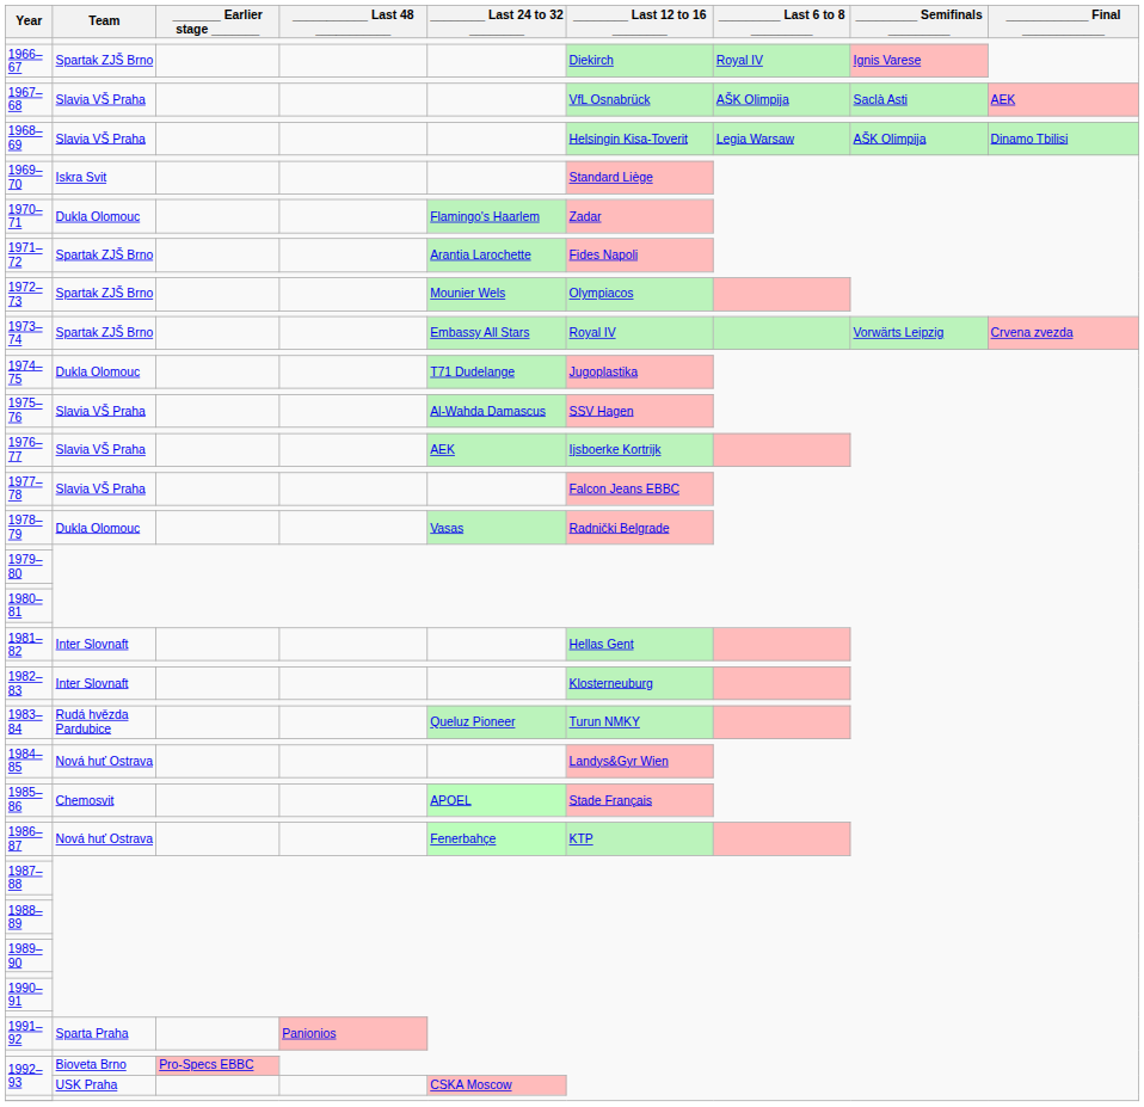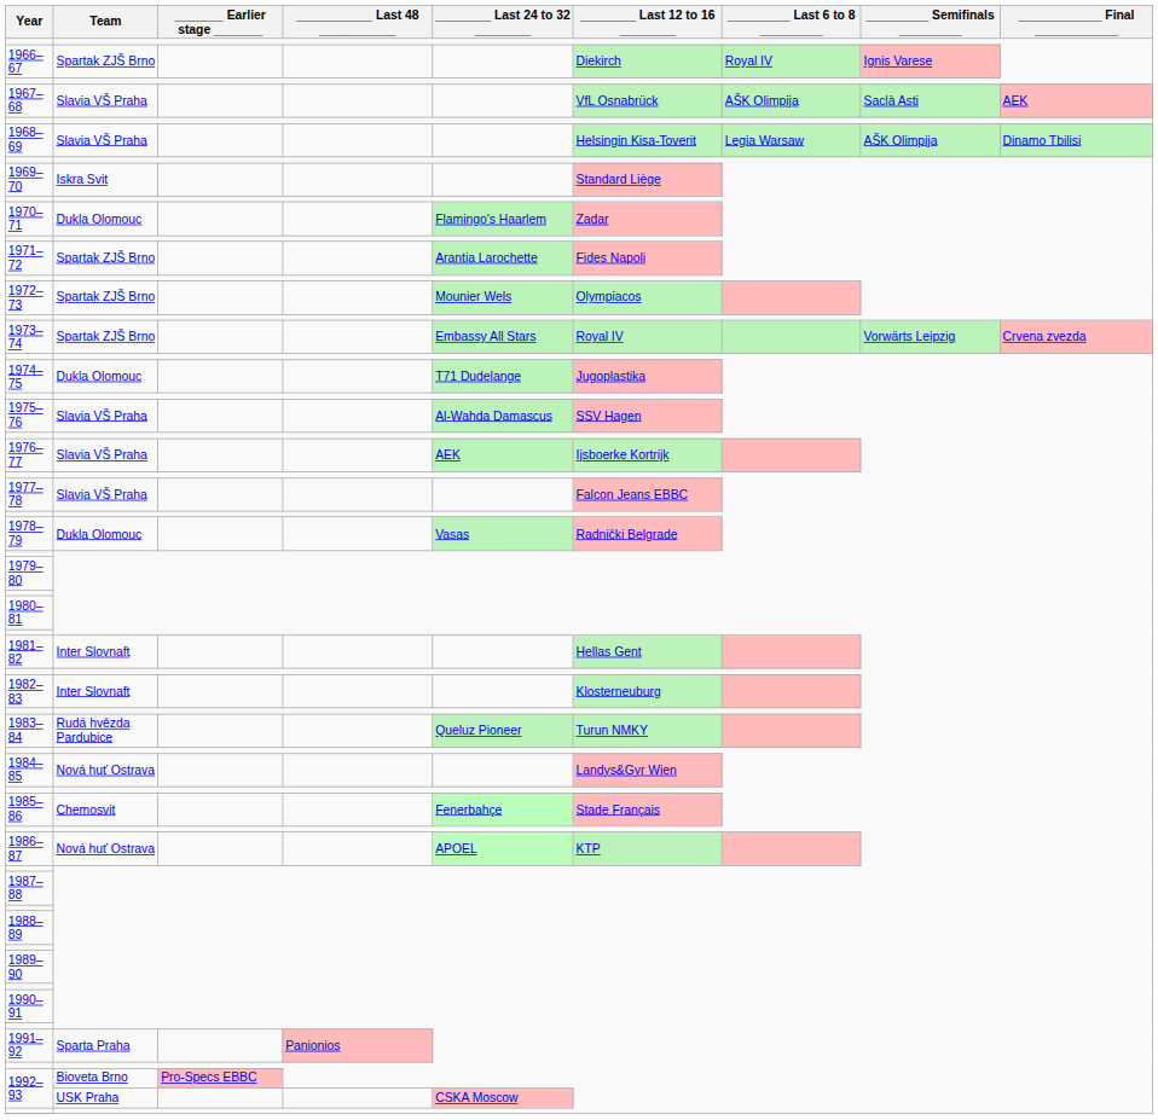 <table class="wikitable" style="font-size:85%">
 <tr>
 <th>Year</th>
 <th>Team</th>
 <th>_______ Earlier stage _______</th>
 <th>___________ Last 48 ___________</th>
 <th>________ Last 24 to 32 ________</th>
 <th>________ Last 12 to 16 ________</th>
 <th>_________ Last 6 to 8 _________</th>
 <th>_________ Semifinals _________</th>
 <th>____________ Final ____________</th>
 </tr>
 <tr>
 <td></td>
 </tr>
 <tr>
 <td><a href='#'>1966–67</a></td>
 <td><a href='#'>Spartak ZJŠ Brno</a></td>
 <td></td>
 <td></td>
 <td></td>
 <td bgcolor=#BBF3BB> <a href='#'>Diekirch</a></td>
 <td bgcolor=#BBF3BB> <a href='#'>Royal IV</a></td>
 <td bgcolor=#FFBBBB> <a href='#'>Ignis Varese</a></td>
 </tr>
 <tr>
 <td></td>
 </tr>
 <tr>
 <td><a href='#'>1967–68</a></td>
 <td><a href='#'>Slavia VŠ Praha</a></td>
 <td></td>
 <td></td>
 <td></td>
 <td bgcolor=#BBF3BB> <a href='#'>VfL Osnabrück</a></td>
 <td bgcolor=#BBF3BB> <a href='#'>AŠK Olimpija</a></td>
 <td bgcolor=#BBF3BB> <a href='#'>Saclà Asti</a></td>
 <td bgcolor=#FFBBBB> <a href='#'>AEK</a> </td>
 </tr>
 <tr>
 <td></td>
 </tr>
 <tr>
 <td><a href='#'>1968–69</a></td>
 <td><a href='#'>Slavia VŠ Praha</a></td>
 <td></td>
 <td></td>
 <td></td>
 <td bgcolor=#BBF3BB> <a href='#'>Helsingin Kisa-Toverit</a></td>
 <td bgcolor=#BBF3BB> <a href='#'>Legia Warsaw</a></td>
 <td bgcolor=#BBF3BB> <a href='#'>AŠK Olimpija</a></td>
 <td bgcolor=#BBF3BB> <a href='#'>Dinamo Tbilisi</a> </td>
 </tr>
 <tr>
 <td></td>
 </tr>
 <tr>
 <td><a href='#'>1969–70</a></td>
 <td><a href='#'>Iskra Svit</a></td>
 <td></td>
 <td></td>
 <td></td>
 <td bgcolor=#FFBBBB> <a href='#'>Standard Liège</a></td>
 </tr>
 <tr>
 <td></td>
 </tr>
 <tr>
 <td><a href='#'>1970–71</a></td>
 <td><a href='#'>Dukla Olomouc</a></td>
 <td></td>
 <td></td>
 <td bgcolor=#BBF3BB> <a href='#'>Flamingo's Haarlem</a></td>
 <td bgcolor=#FFBBBB> <a href='#'>Zadar</a></td>
 </tr>
 <tr>
 <td></td>
 </tr>
 <tr>
 <td><a href='#'>1971–72</a></td>
 <td><a href='#'>Spartak ZJŠ Brno</a></td>
 <td></td>
 <td></td>
 <td bgcolor=#BBF3BB> <a href='#'>Arantia Larochette</a></td>
 <td bgcolor=#FFBBBB> <a href='#'>Fides Napoli</a></td>
 </tr>
 <tr>
 <td></td>
 </tr>
 <tr>
 <td><a href='#'>1972–73</a></td>
 <td><a href='#'>Spartak ZJŠ Brno</a></td>
 <td></td>
 <td></td>
 <td bgcolor=#BBF3BB> <a href='#'>Mounier Wels</a></td>
 <td bgcolor=#BBF3BB> <a href='#'>Olympiacos</a></td>
 <td bgcolor=#FFBBBB></td>
 </tr>
 <tr>
 <td></td>
 </tr>
 <tr>
 <td><a href='#'>1973–74</a></td>
 <td><a href='#'>Spartak ZJŠ Brno</a></td>
 <td></td>
 <td></td>
 <td bgcolor=#BBF3BB> <a href='#'>Embassy All Stars</a></td>
 <td bgcolor=#BBF3BB> <a href='#'>Royal IV</a></td>
 <td bgcolor=#BBF3BB></td>
 <td bgcolor=#BBF3BB> <a href='#'>Vorwärts Leipzig</a></td>
 <td bgcolor=#FFBBBB> <a href='#'>Crvena zvezda</a> </td>
 </tr>
 <tr>
 <td></td>
 </tr>
 <tr>
 <td><a href='#'>1974–75</a></td>
 <td><a href='#'>Dukla Olomouc</a></td>
 <td></td>
 <td></td>
 <td bgcolor=#BBF3BB> <a href='#'>T71 Dudelange</a></td>
 <td bgcolor=#FFBBBB> <a href='#'>Jugoplastika</a></td>
 </tr>
 <tr>
 <td></td>
 </tr>
 <tr>
 <td><a href='#'>1975–76</a></td>
 <td><a href='#'>Slavia VŠ Praha</a></td>
 <td></td>
 <td></td>
 <td bgcolor=#BBF3BB> <a href='#'>Al-Wahda Damascus</a></td>
 <td bgcolor=#FFBBBB> <a href='#'>SSV Hagen</a></td>
 </tr>
 <tr>
 <td></td>
 </tr>
 <tr>
 <td><a href='#'>1976–77</a></td>
 <td><a href='#'>Slavia VŠ Praha</a></td>
 <td></td>
 <td></td>
 <td bgcolor=#BBF3BB> <a href='#'>AEK</a></td>
 <td bgcolor=#BBF3BB> <a href='#'>Ijsboerke Kortrijk</a></td>
 <td bgcolor=#FFBBBB></td>
 </tr>
 <tr>
 <td></td>
 </tr>
 <tr>
 <td><a href='#'>1977–78</a></td>
 <td><a href='#'>Slavia VŠ Praha</a></td>
 <td></td>
 <td></td>
 <td></td>
 <td bgcolor=#FFBBBB> <a href='#'>Falcon Jeans EBBC</a></td>
 </tr>
 <tr>
 <td></td>
 </tr>
 <tr>
 <td><a href='#'>1978–79</a></td>
 <td><a href='#'>Dukla Olomouc</a></td>
 <td></td>
 <td></td>
 <td bgcolor=#BBF3BB> <a href='#'>Vasas</a></td>
 <td bgcolor=#FFBBBB> <a href='#'>Radnički Belgrade</a></td>
 </tr>
 <tr>
 <td></td>
 </tr>
 <tr>
 <td><a href='#'>1979–80</a></td>
 </tr>
 <tr>
 <td></td>
 </tr>
 <tr>
 <td><a href='#'>1980–81</a></td>
 </tr>
 <tr>
 <td></td>
 </tr>
 <tr>
 <td><a href='#'>1981–82</a></td>
 <td><a href='#'>Inter Slovnaft</a></td>
 <td></td>
 <td></td>
 <td></td>
 <td bgcolor=#BBF3BB> <a href='#'>Hellas Gent</a></td>
 <td bgcolor=#FFBBBB></td>
 </tr>
 <tr>
 <td></td>
 </tr>
 <tr>
 <td><a href='#'>1982–83</a></td>
 <td><a href='#'>Inter Slovnaft</a></td>
 <td></td>
 <td></td>
 <td></td>
 <td bgcolor=#BBF3BB> <a href='#'>Klosterneuburg</a></td>
 <td bgcolor=#FFBBBB></td>
 </tr>
 <tr>
 <td></td>
 </tr>
 <tr>
 <td><a href='#'>1983–84</a></td>
 <td><a href='#'>Rudá hvězda Pardubice</a></td>
 <td></td>
 <td></td>
 <td bgcolor=#BBF3BB> <a href='#'>Queluz Pioneer</a></td>
 <td bgcolor=#BBF3BB> <a href='#'>Turun NMKY</a></td>
 <td bgcolor=#FFBBBB></td>
 </tr>
 <tr>
 <td></td>
 </tr>
 <tr>
 <td><a href='#'>1984–85</a></td>
 <td><a href='#'>Nová huť Ostrava</a></td>
 <td></td>
 <td></td>
 <td></td>
 <td bgcolor=#FFBBBB> <a href='#'>Landys&Gyr Wien</a></td>
 </tr>
 <tr>
 <td></td>
 </tr>
 <tr>
 <td><a href='#'>1985–86</a></td>
 <td><a href='#'>Chemosvit</a></td>
 <td></td>
 <td></td>
-<td bgcolor=#BBFEBB> <a href='#'>APOEL</a></td>
+<td bgcolor=#BBFEBB> <a href='#'>Fenerbahçe</a></td>
 <td bgcolor=#FFBBBB> <a href='#'>Stade Français</a></td>
 </tr>
 <tr>
 <td></td>
 </tr>
 <tr>
 <td><a href='#'>1986–87</a></td>
 <td><a href='#'>Nová huť Ostrava</a></td>
 <td></td>
 <td></td>
-<td bgcolor=#BBFEBB> <a href='#'>Fenerbahçe</a></td>
+<td bgcolor=#BBFEBB> <a href='#'>APOEL</a></td>
 <td bgcolor=#BBF3BB> <a href='#'>KTP</a></td>
 <td bgcolor=#FFBBBB></td>
 </tr>
 <tr>
 <td></td>
 </tr>
 <tr>
 <td><a href='#'>1987–88</a></td>
 </tr>
 <tr>
 <td></td>
 </tr>
 <tr>
 <td><a href='#'>1988–89</a></td>
 </tr>
 <tr>
 <td></td>
 </tr>
 <tr>
 <td><a href='#'>1989–90</a></td>
 </tr>
 <tr>
 <td></td>
 </tr>
 <tr>
 <td><a href='#'>1990–91</a></td>
 </tr>
 <tr>
 <td></td>
 </tr>
 <tr>
 <td><a href='#'>1991–92</a></td>
 <td><a href='#'>Sparta Praha</a></td>
 <td></td>
 <td bgcolor=#FFBBBB> <a href='#'>Panionios</a></td>
 </tr>
 <tr>
 <td></td>
 </tr>
 <tr>
 <td rowspan="2"><a href='#'>1992–93</a></td>
 <td><a href='#'>Bioveta Brno</a></td>
 <td bgcolor=#FFBBBB> <a href='#'>Pro-Specs EBBC</a></td>
 </tr>
 <tr>
 <td><a href='#'>USK Praha</a></td>
 <td></td>
 <td></td>
 <td bgcolor=#FFBBBB> <a href='#'>CSKA Moscow</a></td>
 </tr>
 <tr>
 <td></td>
 </tr>
 <tr>
 </tr>
 </table>
